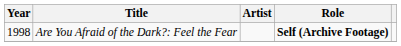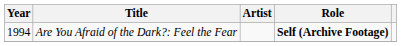 <table class="wikitable sortable">
 <tr>
 <th>Year</th>
 <th>Title</th>
 <th>Artist</th>
 <th>Role</th>
 <th class="unsortable"></th>
 </tr>
 <tr>
-<td>1998</td>
+<td>1994</td>
 <td><em>Are You Afraid of the Dark?: Feel the Fear</em></td>
 <td></td>
 <td><strong>Self (Archive Footage)</strong></td>
 <td></td>
 </tr>
 <tr>
 </tr>
 </table>
